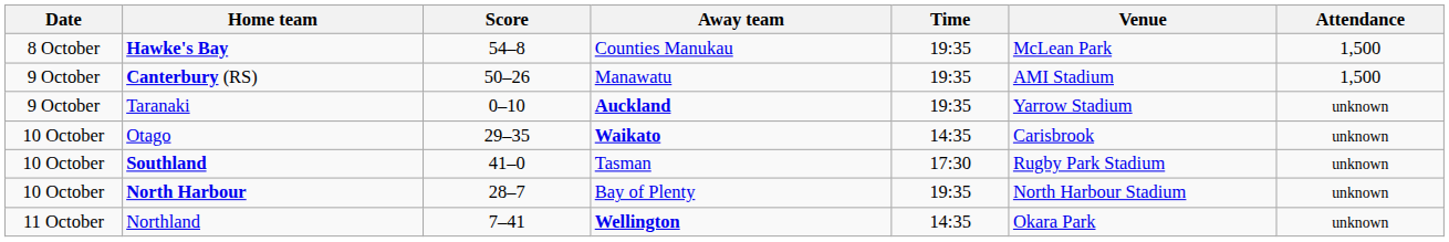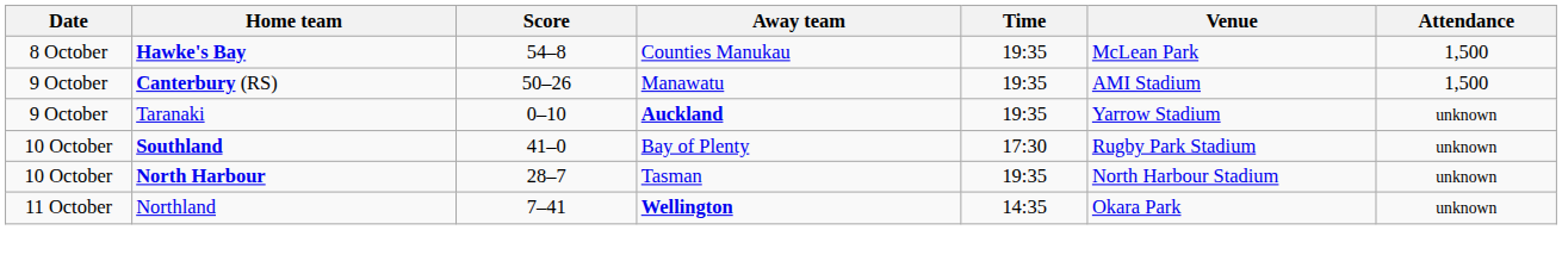 <table class="wikitable" width=100%>
 <tr>
 <th width=7%>Date</th>
 <th width=18%>Home team</th>
 <th width=10%>Score</th>
 <th width=18%>Away team</th>
 <th width=7%>Time</th>
 <th width=16%>Venue</th>
 <th width=10%>Attendance</th>
 </tr>
 <tr>
 <td style="text-align:center">8 October</td>
 <td><strong><a href='#'>Hawke's Bay</a></strong></td>
 <td style="text-align:center">54–8</td>
 <td><a href='#'>Counties Manukau</a></td>
 <td style="text-align:center">19:35</td>
 <td><a href='#'>McLean Park</a></td>
 <td style="text-align:center">1,500</td>
 </tr>
 <tr>
 <td style="text-align:center">9 October</td>
 <td><strong><a href='#'>Canterbury</a></strong> (RS)</td>
 <td style="text-align:center">50–26</td>
 <td><a href='#'>Manawatu</a></td>
 <td style="text-align:center">19:35</td>
 <td><a href='#'>AMI Stadium</a></td>
 <td style="text-align:center">1,500</td>
 </tr>
 <tr>
 <td style="text-align:center">9 October</td>
 <td><a href='#'>Taranaki</a></td>
 <td style="text-align:center">0–10</td>
 <td><strong><a href='#'>Auckland</a></strong></td>
 <td style="text-align:center">19:35</td>
 <td><a href='#'>Yarrow Stadium</a></td>
 <td style="text-align:center"><small>unknown</small></td>
 </tr>
 <tr>
 <td style="text-align:center">10 October</td>
-<td><a href='#'>Otago</a></td>
-<td style="text-align:center">29–35</td>
-<td><strong><a href='#'>Waikato</a></strong></td>
-<td style="text-align:center">14:35</td>
-<td><a href='#'>Carisbrook</a></td>
-<td style="text-align:center"><small>unknown</small></td>
-</tr>
-<tr>
-<td style="text-align:center">10 October</td>
 <td><strong><a href='#'>Southland</a></strong></td>
 <td style="text-align:center">41–0</td>
-<td><a href='#'>Tasman</a></td>
+<td><a href='#'>Bay of Plenty</a></td>
 <td style="text-align:center">17:30</td>
 <td><a href='#'>Rugby Park Stadium</a></td>
 <td style="text-align:center"><small>unknown</small></td>
 </tr>
 <tr>
 <td style="text-align:center">10 October</td>
 <td><strong><a href='#'>North Harbour</a></strong></td>
 <td style="text-align:center">28–7</td>
-<td><a href='#'>Bay of Plenty</a></td>
+<td><a href='#'>Tasman</a></td>
 <td style="text-align:center">19:35</td>
 <td><a href='#'>North Harbour Stadium</a></td>
 <td style="text-align:center"><small>unknown</small></td>
 </tr>
 <tr>
 <td style="text-align:center">11 October</td>
 <td><a href='#'>Northland</a></td>
 <td style="text-align:center">7–41</td>
 <td><strong><a href='#'>Wellington</a></strong></td>
 <td style="text-align:center">14:35</td>
 <td><a href='#'>Okara Park</a></td>
 <td style="text-align:center"><small>unknown</small></td>
 </tr>
 </table>
